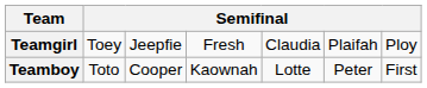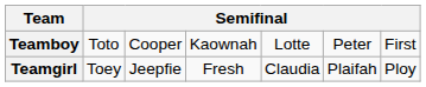 <table class="wikitable" style="font-size:90%; text-align:center">
 <tr>
 <th>Team</th>
 <th colspan="6">Semifinal</th>
+</tr>
+<tr>
+<th>Teamboy</th>
+<td>Toto</td>
+<td>Cooper</td>
+<td>Kaownah</td>
+<td>Lotte</td>
+<td>Peter</td>
+<td>First</td>
 </tr>
 <tr>
 <th>Teamgirl</th>
 <td>Toey</td>
 <td>Jeepfie</td>
 <td>Fresh</td>
 <td>Claudia</td>
 <td>Plaifah</td>
 <td>Ploy</td>
 </tr>
-<tr>
-<th>Teamboy</th>
-<td>Toto</td>
-<td>Cooper</td>
-<td>Kaownah</td>
-<td>Lotte</td>
-<td>Peter</td>
-<td>First</td>
-</tr>
 </table>
